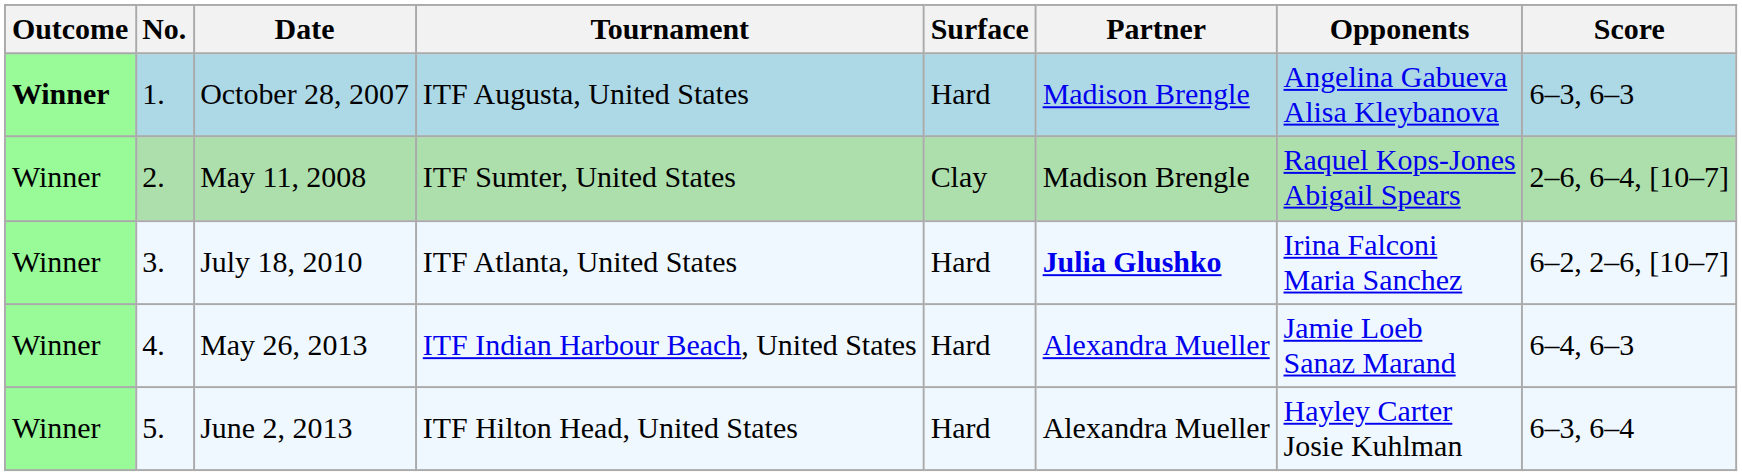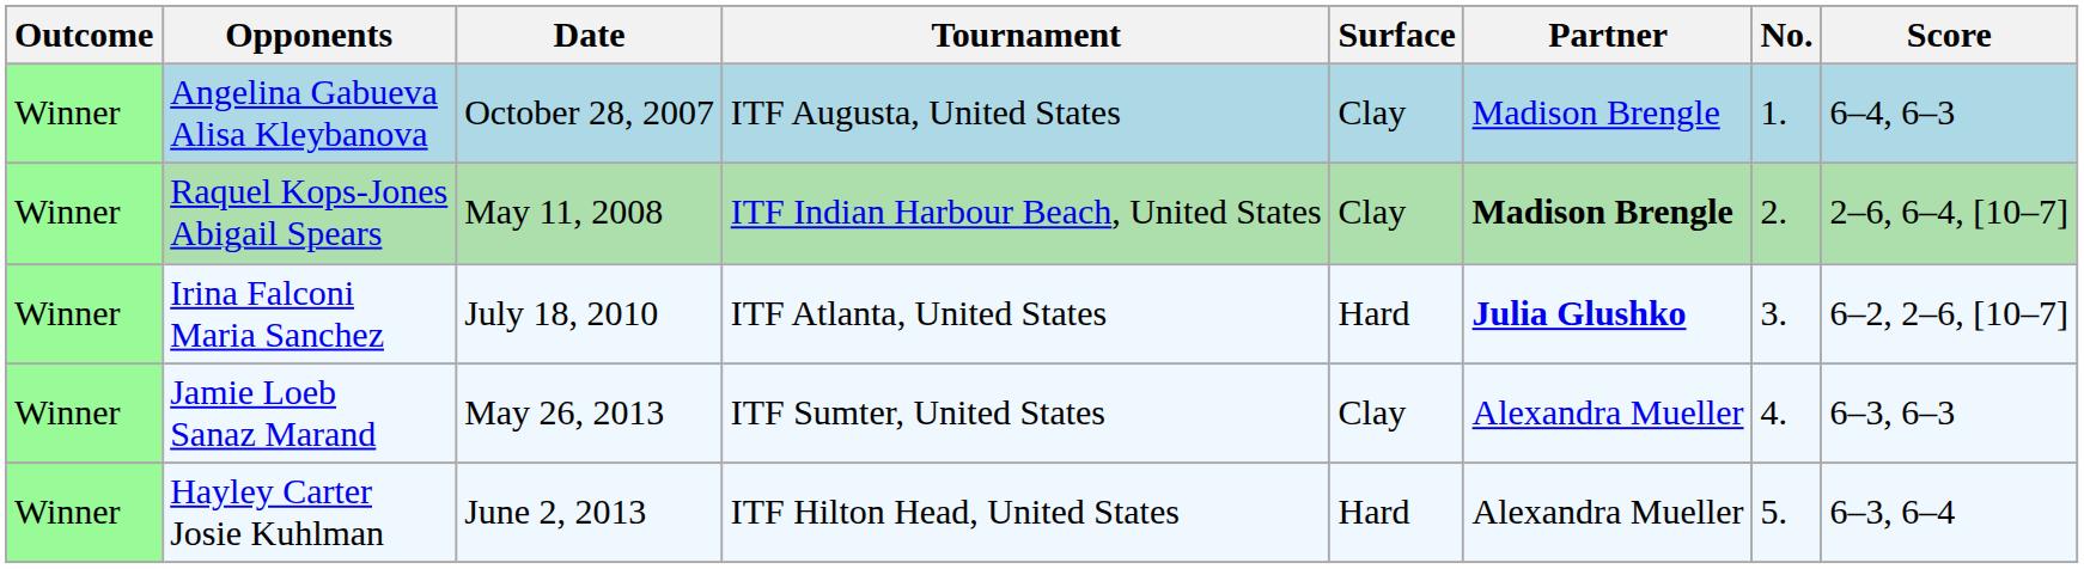 <table class="sortable wikitable" style=font-size:97%>
 <tr>
 <th>Outcome</th>
-<th>No.</th>
+<th>Opponents</th>
 <th>Date</th>
 <th>Tournament</th>
 <th>Surface</th>
 <th>Partner</th>
-<th>Opponents</th>
+<th>No.</th>
 <th class="unsortable">Score</th>
 </tr>
 <tr style="background:lightblue;">
-<td style="background:#98fb98;"><strong>Winner</strong></td>
-<td>1.</td>
+<td style="background:#98fb98;">Winner</td>
+<td> <a href='#'>Angelina Gabueva</a> <br>  <a href='#'>Alisa Kleybanova</a></td>
 <td>October 28, 2007</td>
 <td>ITF Augusta, United States</td>
-<td>Hard</td>
+<td>Clay</td>
 <td> <a href='#'>Madison Brengle</a></td>
-<td> <a href='#'>Angelina Gabueva</a> <br>  <a href='#'>Alisa Kleybanova</a></td>
-<td>6–3, 6–3</td>
+<td>1.</td>
+<td>6–4, 6–3</td>
 </tr>
 <tr style="background:#addfad;">
 <td style="background:#98fb98;">Winner</td>
+<td> <a href='#'>Raquel Kops-Jones</a> <br>  <a href='#'>Abigail Spears</a></td>
+<td>May 11, 2008</td>
+<td><a href='#'>ITF Indian Harbour Beach</a>, United States</td>
+<td>Clay</td>
+<td><strong> Madison Brengle</strong></td>
 <td>2.</td>
-<td>May 11, 2008</td>
-<td>ITF Sumter, United States</td>
-<td>Clay</td>
-<td> Madison Brengle</td>
-<td> <a href='#'>Raquel Kops-Jones</a> <br>  <a href='#'>Abigail Spears</a></td>
 <td>2–6, 6–4, [10–7]</td>
 </tr>
 <tr style="background:#f0f8ff;">
 <td style="background:#98fb98;">Winner</td>
-<td>3.</td>
+<td> <a href='#'>Irina Falconi</a> <br>  <a href='#'>Maria Sanchez</a></td>
 <td>July 18, 2010</td>
 <td>ITF Atlanta, United States</td>
 <td>Hard</td>
 <td><strong> <a href='#'>Julia Glushko</a></strong></td>
-<td> <a href='#'>Irina Falconi</a> <br>  <a href='#'>Maria Sanchez</a></td>
+<td>3.</td>
 <td>6–2, 2–6, [10–7]</td>
 </tr>
 <tr style="background:#f0f8ff;">
 <td style="background:#98fb98;">Winner</td>
+<td> <a href='#'>Jamie Loeb</a> <br>  <a href='#'>Sanaz Marand</a></td>
+<td>May 26, 2013</td>
+<td>ITF Sumter, United States</td>
+<td>Clay</td>
+<td> <a href='#'>Alexandra Mueller</a></td>
 <td>4.</td>
-<td>May 26, 2013</td>
-<td><a href='#'>ITF Indian Harbour Beach</a>, United States</td>
-<td>Hard</td>
-<td> <a href='#'>Alexandra Mueller</a></td>
-<td> <a href='#'>Jamie Loeb</a> <br>  <a href='#'>Sanaz Marand</a></td>
-<td>6–4, 6–3</td>
+<td>6–3, 6–3</td>
 </tr>
 <tr style="background:#f0f8ff;">
 <td style="background:#98fb98;">Winner</td>
-<td>5.</td>
+<td> <a href='#'>Hayley Carter</a> <br>  Josie Kuhlman</td>
 <td>June 2, 2013</td>
 <td>ITF Hilton Head, United States</td>
 <td>Hard</td>
 <td> Alexandra Mueller</td>
-<td> <a href='#'>Hayley Carter</a> <br>  Josie Kuhlman</td>
+<td>5.</td>
 <td>6–3, 6–4</td>
 </tr>
 </table>
